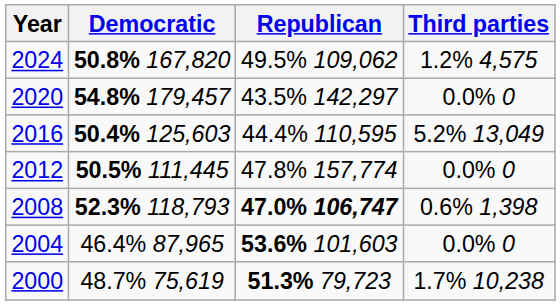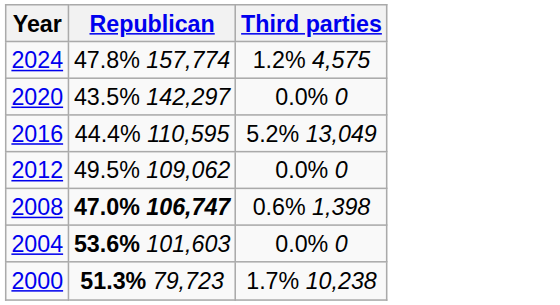 <table class="wikitable" style="float:center; margin:1em; font-size:95%;">
 <tr>
 <th>Year</th>
-<th><a href='#'>Democratic</a></th>
 <th><a href='#'>Republican</a></th>
 <th><a href='#'>Third parties</a></th>
 </tr>
 <tr>
 <td align="center" ><a href='#'>2024</a></td>
-<td align="center" ><strong>50.8%</strong> <em>167,820</em></td>
-<td align="center" >49.5% <em>109,062</em></td>
+<td align="center" >47.8% <em>157,774</em></td>
 <td align="center" >1.2% <em>4,575</em></td>
 </tr>
 <tr>
 <td align="center" ><a href='#'>2020</a></td>
-<td align="center" ><strong>54.8%</strong> <em>179,457</em></td>
 <td align="center" >43.5% <em>142,297</em></td>
 <td align="center" >0.0% <em>0</em></td>
 </tr>
 <tr>
 <td align="center" ><a href='#'>2016</a></td>
-<td align="center" ><strong>50.4%</strong> <em>125,603</em></td>
 <td align="center" >44.4% <em>110,595</em></td>
 <td align="center" >5.2% <em>13,049</em></td>
 </tr>
 <tr>
 <td align="center" ><a href='#'>2012</a></td>
-<td align="center" ><strong>50.5%</strong> <em>111,445</em></td>
-<td align="center" >47.8% <em>157,774</em></td>
+<td align="center" >49.5% <em>109,062</em></td>
 <td align="center" >0.0% <em>0</em></td>
 </tr>
 <tr>
 <td align="center" ><a href='#'>2008</a></td>
-<td align="center" ><strong>52.3%</strong> <em>118,793</em></td>
 <td align="center" ><strong>47.0% <em>106,747</em></strong></td>
 <td align="center" >0.6% <em>1,398</em></td>
 </tr>
 <tr>
 <td align="center" ><a href='#'>2004</a></td>
-<td align="center" >46.4% <em>87,965</em></td>
 <td align="center" ><strong>53.6%</strong> <em>101,603</em></td>
 <td align="center" >0.0% <em>0</em></td>
 </tr>
 <tr>
 <td align="center" ><a href='#'>2000</a></td>
-<td align="center" >48.7% <em>75,619</em></td>
 <td align="center" ><strong>51.3%</strong> <em>79,723</em></td>
 <td align="center" >1.7% <em>10,238</em></td>
 </tr>
 </table>
